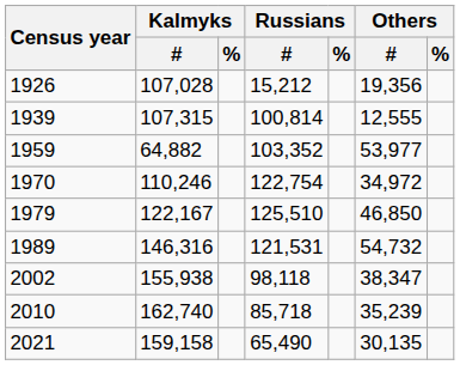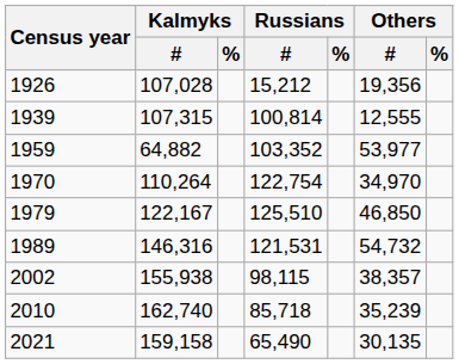 <table class="wikitable">
 <tr>
 <th rowspan="2">Census year</th>
 <th colspan="2">Kalmyks</th>
 <th colspan="2">Russians</th>
 <th colspan="2">Others</th>
 </tr>
 <tr>
 <th>#</th>
 <th>%</th>
 <th>#</th>
 <th>%</th>
 <th>#</th>
 <th>%</th>
 </tr>
 <tr>
 <td>1926</td>
 <td>107,028</td>
 <td></td>
 <td>15,212</td>
 <td></td>
 <td>19,356</td>
 <td></td>
 </tr>
 <tr>
 <td>1939</td>
 <td>107,315</td>
 <td></td>
 <td>100,814</td>
 <td></td>
 <td>12,555</td>
 <td></td>
 </tr>
 <tr>
 <td>1959</td>
 <td>64,882</td>
 <td></td>
 <td>103,352</td>
 <td></td>
 <td>53,977</td>
 <td></td>
 </tr>
 <tr>
 <td>1970</td>
-<td>110,246</td>
+<td>110,264</td>
 <td></td>
 <td>122,754</td>
 <td></td>
-<td>34,972</td>
+<td>34,970</td>
 <td></td>
 </tr>
 <tr>
 <td>1979</td>
 <td>122,167</td>
 <td></td>
 <td>125,510</td>
 <td></td>
 <td>46,850</td>
 <td></td>
 </tr>
 <tr>
 <td>1989</td>
 <td>146,316</td>
 <td></td>
 <td>121,531</td>
 <td></td>
 <td>54,732</td>
 <td></td>
 </tr>
 <tr>
 <td>2002</td>
 <td>155,938</td>
 <td></td>
-<td>98,118</td>
+<td>98,115</td>
 <td></td>
-<td>38,347</td>
+<td>38,357</td>
 <td></td>
 </tr>
 <tr>
 <td>2010</td>
 <td>162,740</td>
 <td></td>
 <td>85,718</td>
 <td></td>
 <td>35,239</td>
 <td></td>
 </tr>
 <tr>
 <td>2021</td>
 <td>159,158</td>
 <td></td>
 <td>65,490</td>
 <td></td>
 <td>30,135</td>
 <td></td>
 </tr>
 </table>
